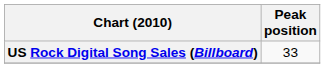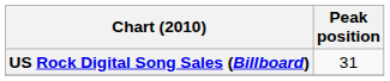 <table class="wikitable sortable plainrowheaders" style="text-align:center">
 <tr>
 <th scope="col">Chart (2010)</th>
 <th scope="col">Peak<br> position</th>
 </tr>
 <tr>
 <th scope="row">US <a href='#'>Rock Digital Song Sales</a> (<a href='#'><em>Billboard</em></a>)</th>
-<td>33</td>
+<td>31</td>
 </tr>
 <tr>
 </tr>
 </table>
